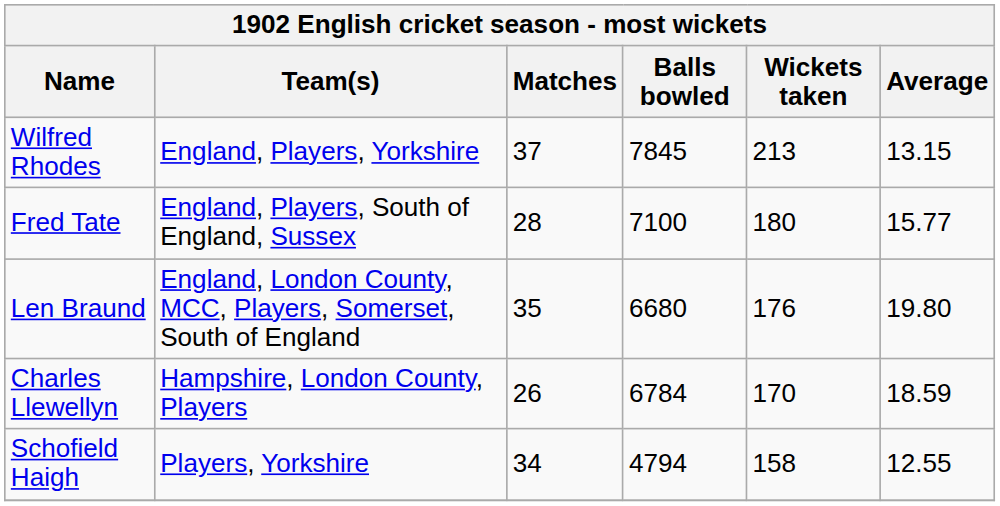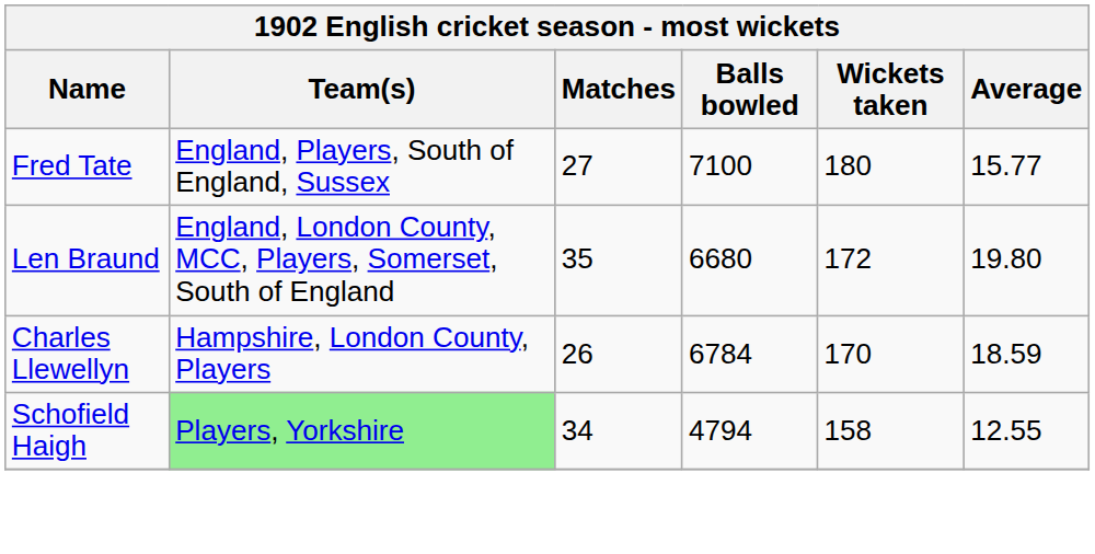 <table class="wikitable">
 <tr>
 <th bgcolor="#efefef" colspan="6">1902 English cricket season - most wickets</th>
 </tr>
 <tr bgcolor="#efefef">
 <th>Name</th>
 <th>Team(s)</th>
 <th>Matches</th>
 <th>Balls bowled</th>
 <th>Wickets taken</th>
 <th>Average</th>
 </tr>
 <tr>
-<td><a href='#'>Wilfred Rhodes</a></td>
-<td><a href='#'>England</a>, <a href='#'>Players</a>, <a href='#'>Yorkshire</a></td>
-<td>37</td>
-<td>7845</td>
-<td>213</td>
-<td>13.15</td>
-</tr>
-<tr>
 <td><a href='#'>Fred Tate</a></td>
 <td><a href='#'>England</a>, <a href='#'>Players</a>, South of England, <a href='#'>Sussex</a></td>
-<td>28</td>
+<td>27</td>
 <td>7100</td>
 <td>180</td>
 <td>15.77</td>
 </tr>
 <tr>
 <td><a href='#'>Len Braund</a></td>
 <td><a href='#'>England</a>, <a href='#'>London County</a>, <a href='#'>MCC</a>, <a href='#'>Players</a>, <a href='#'>Somerset</a>, South of England</td>
 <td>35</td>
 <td>6680</td>
-<td>176</td>
+<td>172</td>
 <td>19.80</td>
 </tr>
 <tr>
 <td><a href='#'>Charles Llewellyn</a></td>
 <td><a href='#'>Hampshire</a>, <a href='#'>London County</a>, <a href='#'>Players</a></td>
 <td>26</td>
 <td>6784</td>
 <td>170</td>
 <td>18.59</td>
 </tr>
 <tr>
 <td><a href='#'>Schofield Haigh</a></td>
-<td><a href='#'>Players</a>, <a href='#'>Yorkshire</a></td>
+<td style="background: lightgreen;"><a href='#'>Players</a>, <a href='#'>Yorkshire</a></td>
 <td>34</td>
 <td>4794</td>
 <td>158</td>
 <td>12.55</td>
 </tr>
 <tr>
 </tr>
 </table>
